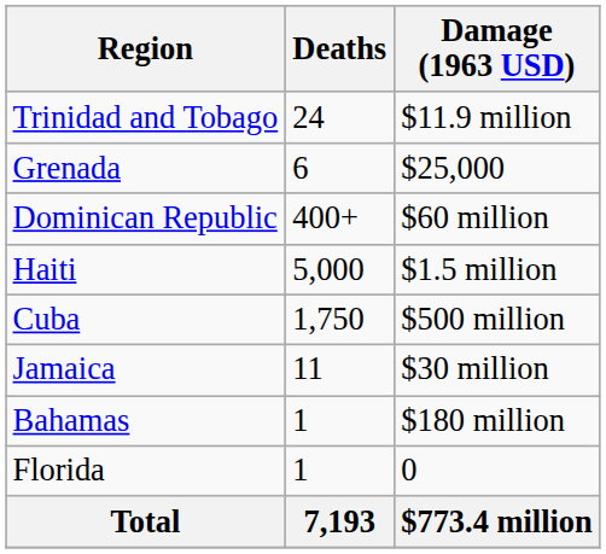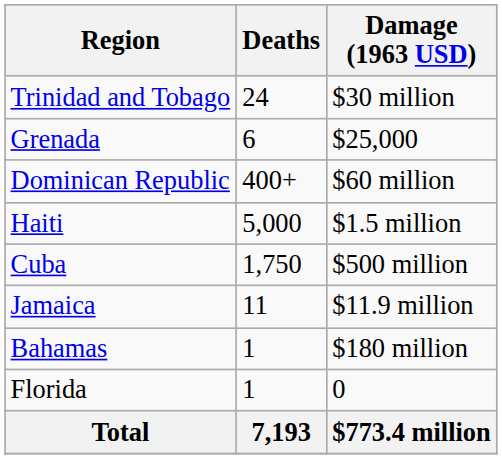 <table class="wikitable" style="float:right;margin:0 0 0.5em 1em;">
 <tr>
 <th>Region</th>
 <th>Deaths</th>
 <th>Damage<br>(1963 <a href='#'>USD</a>)</th>
 </tr>
 <tr>
 <td><a href='#'>Trinidad and Tobago</a></td>
 <td>24</td>
-<td>$11.9 million</td>
+<td>$30 million</td>
 </tr>
 <tr>
 <td><a href='#'>Grenada</a></td>
 <td>6</td>
 <td>$25,000</td>
 </tr>
 <tr>
 <td><a href='#'>Dominican Republic</a></td>
 <td>400+</td>
 <td>$60 million</td>
 </tr>
 <tr>
 <td><a href='#'>Haiti</a></td>
 <td>5,000</td>
 <td>$1.5 million</td>
 </tr>
 <tr>
 <td><a href='#'>Cuba</a></td>
 <td>1,750</td>
 <td>$500 million</td>
 </tr>
 <tr>
 <td><a href='#'>Jamaica</a></td>
 <td>11</td>
-<td>$30 million</td>
+<td>$11.9 million</td>
 </tr>
 <tr>
 <td><a href='#'>Bahamas</a></td>
 <td>1</td>
 <td>$180 million</td>
 </tr>
 <tr>
 <td>Florida</td>
 <td>1</td>
 <td>0</td>
 </tr>
 <tr>
 <th>Total</th>
 <th>7,193</th>
 <th>$773.4 million</th>
 </tr>
 <tr>
 </tr>
 </table>
